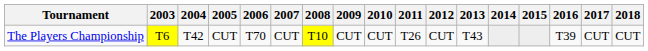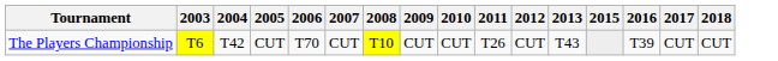 <table class="wikitable" style="font-size:95%;text-align:center;">
 <tr>
 <th>Tournament</th>
 <th>2003</th>
 <th>2004</th>
 <th>2005</th>
 <th>2006</th>
 <th>2007</th>
 <th>2008</th>
 <th>2009</th>
 <th>2010</th>
 <th>2011</th>
 <th>2012</th>
 <th>2013</th>
-<th>2014</th>
 <th>2015</th>
 <th>2016</th>
 <th>2017</th>
 <th>2018</th>
 </tr>
 <tr>
 <td align=left><a href='#'>The Players Championship</a></td>
 <td style="background:yellow;">T6</td>
 <td>T42</td>
 <td>CUT</td>
 <td>T70</td>
 <td>CUT</td>
 <td style="background:yellow;">T10</td>
 <td>CUT</td>
 <td>CUT</td>
 <td>T26</td>
 <td>CUT</td>
 <td>T43</td>
 <td style="background:#eeeeee;"></td>
-<td style="background:#eeeeee;"></td>
 <td>T39</td>
 <td>CUT</td>
 <td>CUT</td>
 </tr>
 </table>
